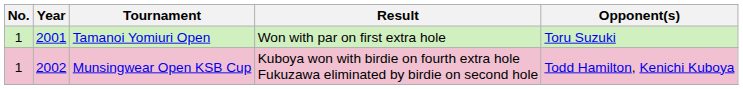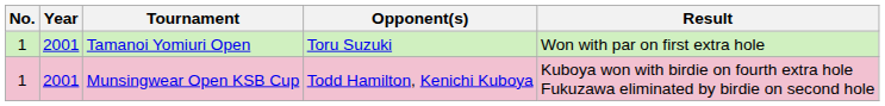 <table class="wikitable" style="font-size:95%;">
 <tr>
 <th>No.</th>
 <th>Year</th>
 <th>Tournament</th>
+<th>Opponent(s)</th>
 <th>Result</th>
-<th>Opponent(s)</th>
 </tr>
 <tr style="background:#D0F0C0;">
 <td align=center>1</td>
 <td><a href='#'>2001</a></td>
 <td><a href='#'>Tamanoi Yomiuri Open</a></td>
+<td> <a href='#'>Toru Suzuki</a></td>
 <td>Won with par on first extra hole</td>
-<td> <a href='#'>Toru Suzuki</a></td>
 </tr>
 <tr style="background:#F2C1D1;">
 <td align=center>1</td>
-<td><a href='#'>2002</a></td>
+<td><a href='#'>2001</a></td>
 <td><a href='#'>Munsingwear Open KSB Cup</a></td>
+<td> <a href='#'>Todd Hamilton</a>,  <a href='#'>Kenichi Kuboya</a></td>
 <td>Kuboya won with birdie on fourth extra hole<br>Fukuzawa eliminated by birdie on second hole</td>
-<td> <a href='#'>Todd Hamilton</a>,  <a href='#'>Kenichi Kuboya</a></td>
 </tr>
 </table>
